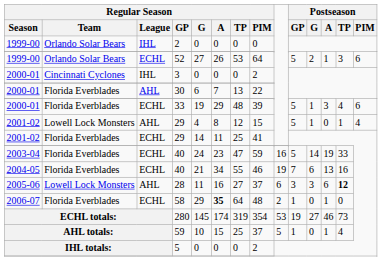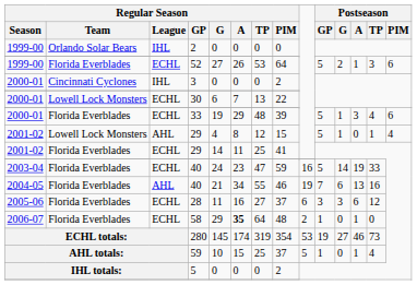 <table class="wikitable">
 <tr>
 <th colspan=8>Regular Season</th>
 <td rowspan=27></td>
 <th colspan=5>Postseason</th>
 </tr>
 <tr --->
 <th>Season</th>
 <th>Team</th>
 <th>League</th>
 <th>GP</th>
 <th>G</th>
 <th>A</th>
 <th>TP</th>
 <th>PIM</th>
 <th>GP</th>
 <th>G</th>
 <th>A</th>
 <th>TP</th>
 <th>PIM</th>
 </tr>
 <tr --->
 <td><a href='#'>1999-00</a></td>
 <td><a href='#'>Orlando Solar Bears</a></td>
 <td><a href='#'>IHL</a></td>
 <td>2</td>
 <td>0</td>
 <td>0</td>
 <td>0</td>
 <td>0</td>
 </tr>
 <tr ->
 </tr>
 <tr ->
 </tr>
 <tr ->
 </tr>
 <tr ->
 </tr>
 <tr ->
 </tr>
 <tr --->
 <td><a href='#'>1999-00</a></td>
-<td><a href='#'>Orlando Solar Bears</a></td>
+<td><a href='#'>Florida Everblades</a></td>
 <td><a href='#'>ECHL</a></td>
 <td>52</td>
 <td>27</td>
 <td>26</td>
 <td>53</td>
 <td>64</td>
 <td>5</td>
 <td>2</td>
 <td>1</td>
 <td>3</td>
 <td>6</td>
 </tr>
 <tr --->
 <td><a href='#'>2000-01</a></td>
 <td><a href='#'>Cincinnati Cyclones</a></td>
 <td>IHL</td>
 <td>3</td>
 <td>0</td>
 <td>0</td>
 <td>0</td>
 <td>2</td>
 </tr>
 <tr ->
 </tr>
 <tr ->
 </tr>
 <tr ->
 </tr>
 <tr ->
 </tr>
 <tr ->
 </tr>
 <tr --->
 <td><a href='#'>2000-01</a></td>
-<td>Florida Everblades</td>
-<td><a href='#'>AHL</a></td>
+<td><a href='#'>Lowell Lock Monsters</a></td>
+<td>ECHL</td>
 <td>30</td>
 <td>6</td>
 <td>7</td>
 <td>13</td>
 <td>22</td>
 </tr>
 <tr ->
 </tr>
 <tr ->
 </tr>
 <tr ->
 </tr>
 <tr ->
 </tr>
 <tr ->
 </tr>
 <tr --->
 <td><a href='#'>2000-01</a></td>
 <td>Florida Everblades</td>
 <td>ECHL</td>
 <td>33</td>
 <td>19</td>
 <td>29</td>
 <td>48</td>
 <td>39</td>
 <td>5</td>
 <td>1</td>
 <td>3</td>
 <td>4</td>
 <td>6</td>
 </tr>
 <tr --->
 <td><a href='#'>2001-02</a></td>
 <td>Lowell Lock Monsters</td>
 <td>AHL</td>
 <td>29</td>
 <td>4</td>
 <td>8</td>
 <td>12</td>
 <td>15</td>
 <td>5</td>
 <td>1</td>
 <td>0</td>
 <td>1</td>
 <td>4</td>
 </tr>
 <tr --->
 <td><a href='#'>2001-02</a></td>
 <td>Florida Everblades</td>
 <td>ECHL</td>
 <td>29</td>
 <td>14</td>
 <td>11</td>
 <td>25</td>
 <td>41</td>
 </tr>
 <tr ->
 </tr>
 <tr ->
 </tr>
 <tr ->
 </tr>
 <tr ->
 </tr>
 <tr ->
 </tr>
 <tr --->
 <td><a href='#'>2003-04</a></td>
 <td>Florida Everblades</td>
 <td>ECHL</td>
 <td>40</td>
 <td>24</td>
 <td>23</td>
 <td>47</td>
 <td>59</td>
 <td>16</td>
 <td>5</td>
 <td>14</td>
 <td>19</td>
 <td>33</td>
 </tr>
 <tr --->
 <td><a href='#'>2004-05</a></td>
 <td>Florida Everblades</td>
-<td>ECHL</td>
+<td><a href='#'>AHL</a></td>
 <td>40</td>
 <td>21</td>
 <td>34</td>
 <td>55</td>
 <td>46</td>
 <td>19</td>
 <td>7</td>
 <td>6</td>
 <td>13</td>
 <td>16</td>
 </tr>
 <tr --->
 <td><a href='#'>2005-06</a></td>
-<td><a href='#'>Lowell Lock Monsters</a></td>
-<td>AHL</td>
+<td>Florida Everblades</td>
+<td>ECHL</td>
 <td>28</td>
 <td>11</td>
 <td>16</td>
 <td>27</td>
 <td>37</td>
 <td>6</td>
 <td>3</td>
 <td>3</td>
 <td>6</td>
-<td><strong>12</strong></td>
+<td>12</td>
 </tr>
 <tr --->
 <td><a href='#'>2006-07</a></td>
 <td>Florida Everblades</td>
 <td>ECHL</td>
 <td>58</td>
 <td>29</td>
 <td><strong>35</strong></td>
 <td>64</td>
 <td>48</td>
 <td>2</td>
 <td>1</td>
 <td>0</td>
 <td>1</td>
 <td>0</td>
 </tr>
 <tr --->
 <th colspan=3>ECHL totals:</th>
 <td>280</td>
 <td>145</td>
 <td>174</td>
 <td>319</td>
 <td>354</td>
 <td>53</td>
 <td>19</td>
 <td>27</td>
 <td>46</td>
 <td>73</td>
 </tr>
 <tr --->
 <th colspan=3>AHL totals:</th>
 <td>59</td>
 <td>10</td>
 <td>15</td>
 <td>25</td>
 <td>37</td>
 <td>5</td>
 <td>1</td>
 <td>0</td>
 <td>1</td>
 <td>4</td>
 </tr>
 <tr --->
 <th colspan=3>IHL totals:</th>
 <td>5</td>
 <td>0</td>
 <td>0</td>
 <td>0</td>
 <td>2</td>
 </tr>
 <tr --->
 </tr>
 </table>
